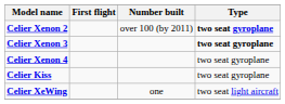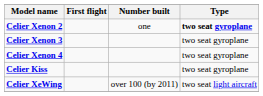 <table class="wikitable" align=center style="font-size:90%;">
 <tr>
 </tr>
 <tr style="background:#efefef;">
 <th>Model name</th>
 <th>First flight</th>
 <th>Number built</th>
 <th>Type</th>
 </tr>
 <tr>
 <td align=left><strong><a href='#'>Celier Xenon 2</a></strong></td>
 <td align=center></td>
-<td align=center>over 100 (by 2011)</td>
+<td align=center>one</td>
 <td align=left><strong>two seat <a href='#'>gyroplane</a></strong></td>
 </tr>
 <tr>
 <td align=left><strong><a href='#'>Celier Xenon 3</a></strong></td>
 <td align=center></td>
 <td align=center></td>
-<td align=left><strong>two seat gyroplane</strong></td>
+<td align=left>two seat gyroplane</td>
 </tr>
 <tr>
 <td align=left><strong><a href='#'>Celier Xenon 4</a></strong></td>
 <td align=center></td>
 <td align=center></td>
 <td align=left>two seat gyroplane</td>
 </tr>
 <tr>
 <td align=left><strong><a href='#'>Celier Kiss</a></strong></td>
 <td align=center></td>
 <td align=center></td>
 <td align=left>two seat gyroplane</td>
 </tr>
 <tr>
 <td align=left><strong><a href='#'>Celier XeWing</a></strong></td>
 <td align=center></td>
-<td align=center>one</td>
+<td align=center>over 100 (by 2011)</td>
 <td align=left>two seat <a href='#'>light aircraft</a></td>
 </tr>
 <tr>
 </tr>
 </table>
